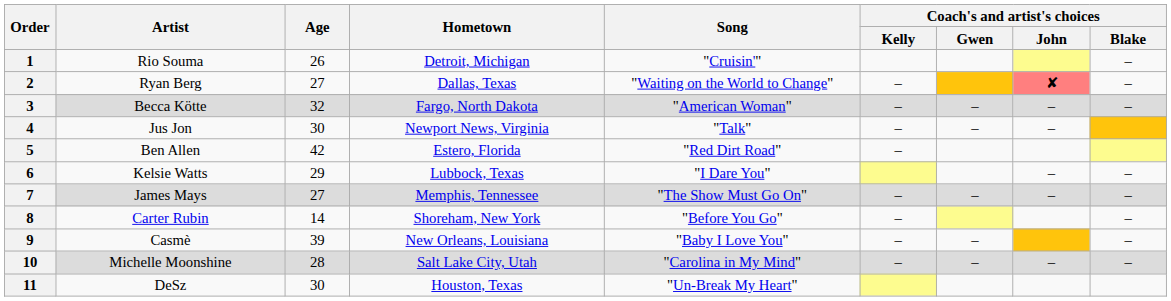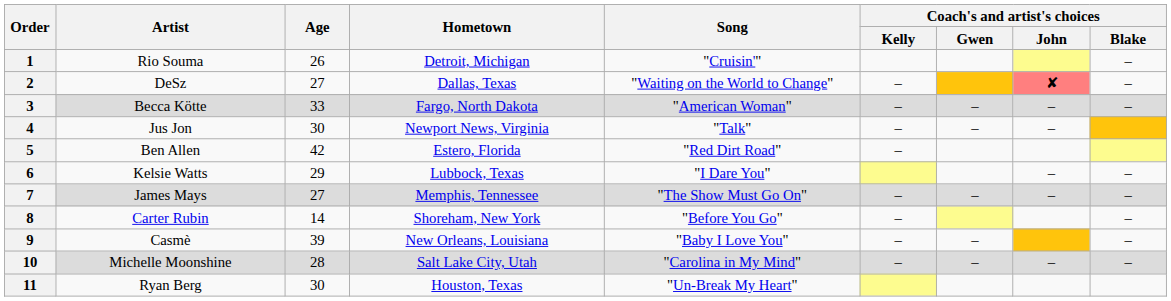 <table class="wikitable" style="text-align:center; line-height:17px; width:100%">
 <tr>
 <th scope="col" rowspan="2" style="width:04%">Order</th>
 <th scope="col" rowspan="2" style="width:18%">Artist</th>
 <th scope="col" rowspan="2" style="width:05%">Age</th>
 <th scope="col" rowspan="2" style="width:20%">Hometown</th>
 <th scope="col" rowspan="2" style="width:20%">Song</th>
 <th scope="col" colspan="4" style="width:24%">Coach's and artist's choices</th>
 </tr>
 <tr>
 <th style="width:06%">Kelly</th>
 <th style="width:06%">Gwen</th>
 <th style="width:06%">John</th>
 <th style="width:06%">Blake</th>
 </tr>
 <tr>
 <th scope="row">1</th>
 <td>Rio Souma</td>
 <td>26</td>
 <td><a href='#'>Detroit, Michigan</a></td>
 <td>"<a href='#'>Cruisin'</a>"</td>
 <td><em></em></td>
 <td><em></em></td>
 <td bgcolor="#fdfc8f"><em></em></td>
 <td>–</td>
 </tr>
 <tr>
 <th scope="row">2</th>
-<td>Ryan Berg</td>
+<td>DeSz</td>
 <td>27</td>
 <td><a href='#'>Dallas, Texas</a></td>
 <td>"<a href='#'>Waiting on the World to Change</a>"</td>
 <td>–</td>
 <td bgcolor="#FFC40C"><em></em></td>
 <td style="background:#FF7F7F">✘</td>
 <td>–</td>
 </tr>
 <tr style="background:#DCDCDC">
 <th scope="row">3</th>
 <td>Becca Kötte</td>
-<td>32</td>
+<td>33</td>
 <td><a href='#'>Fargo, North Dakota</a></td>
 <td>"<a href='#'>American Woman</a>"</td>
 <td>–</td>
 <td>–</td>
 <td>–</td>
 <td>–</td>
 </tr>
 <tr>
 <th scope="row">4</th>
 <td>Jus Jon</td>
 <td>30</td>
 <td><a href='#'>Newport News, Virginia</a></td>
 <td>"<a href='#'>Talk</a>"</td>
 <td>–</td>
 <td>–</td>
 <td>–</td>
 <td bgcolor="#FFC40C"><em></em></td>
 </tr>
 <tr>
 <th scope="row">5</th>
 <td>Ben Allen</td>
 <td>42</td>
 <td><a href='#'>Estero, Florida</a></td>
 <td>"<a href='#'>Red Dirt Road</a>"</td>
 <td>–</td>
 <td><em></em></td>
 <td><em></em></td>
 <td bgcolor="#fdfc8f"><em></em></td>
 </tr>
 <tr>
 <th scope="row">6</th>
 <td>Kelsie Watts</td>
 <td>29</td>
 <td><a href='#'>Lubbock, Texas</a></td>
 <td>"<a href='#'>I Dare You</a>"</td>
 <td bgcolor="#fdfc8f"><em></em></td>
 <td><em></em></td>
 <td>–</td>
 <td>–</td>
 </tr>
 <tr style="background:#DCDCDC">
 <th scope="row">7</th>
 <td>James Mays</td>
 <td>27</td>
 <td><a href='#'>Memphis, Tennessee</a></td>
 <td>"<a href='#'>The Show Must Go On</a>"</td>
 <td>–</td>
 <td>–</td>
 <td>–</td>
 <td>–</td>
 </tr>
 <tr>
 <th scope="row">8</th>
 <td><a href='#'>Carter Rubin</a></td>
 <td>14</td>
 <td><a href='#'>Shoreham, New York</a></td>
 <td>"<a href='#'>Before You Go</a>"</td>
 <td>–</td>
 <td bgcolor="#fdfc8f"><em></em></td>
 <td><em></em></td>
 <td>–</td>
 </tr>
 <tr>
 <th scope="row">9</th>
 <td>Casmè</td>
 <td>39</td>
 <td><a href='#'>New Orleans, Louisiana</a></td>
 <td>"<a href='#'>Baby I Love You</a>"</td>
 <td>–</td>
 <td>–</td>
 <td bgcolor="#FFC40C"><em></em></td>
 <td>–</td>
 </tr>
 <tr style="background:#DCDCDC">
 <th scope="row">10</th>
 <td>Michelle Moonshine</td>
 <td>28</td>
 <td><a href='#'>Salt Lake City, Utah</a></td>
 <td>"<a href='#'>Carolina in My Mind</a>"</td>
 <td>–</td>
 <td>–</td>
 <td>–</td>
 <td>–</td>
 </tr>
 <tr>
 <th scope="row">11</th>
-<td>DeSz</td>
+<td>Ryan Berg</td>
 <td>30</td>
 <td><a href='#'>Houston, Texas</a></td>
 <td>"<a href='#'>Un-Break My Heart</a>"</td>
 <td bgcolor="#fdfc8f"><em></em></td>
 <td><em></em></td>
 <td><em></em></td>
 <td><em></em></td>
 </tr>
 </table>
